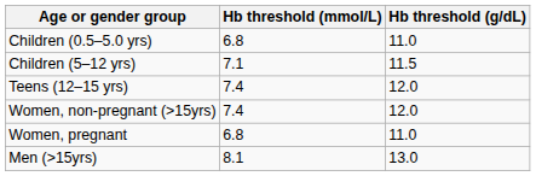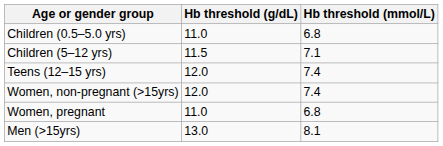 <table class="wikitable">
 <tr>
 <th>Age or gender group</th>
+<th>Hb threshold (g/dL)</th>
 <th>Hb threshold (mmol/L)</th>
-<th>Hb threshold (g/dL)</th>
 </tr>
 <tr>
 <td>Children (0.5–5.0 yrs)</td>
+<td>11.0</td>
 <td>6.8</td>
-<td>11.0</td>
 </tr>
 <tr>
 <td>Children (5–12 yrs)</td>
+<td>11.5</td>
 <td>7.1</td>
-<td>11.5</td>
 </tr>
 <tr>
 <td>Teens (12–15 yrs)</td>
+<td>12.0</td>
 <td>7.4</td>
-<td>12.0</td>
 </tr>
 <tr>
 <td>Women, non-pregnant (>15yrs)</td>
+<td>12.0</td>
 <td>7.4</td>
-<td>12.0</td>
 </tr>
 <tr>
 <td>Women, pregnant</td>
+<td>11.0</td>
 <td>6.8</td>
-<td>11.0</td>
 </tr>
 <tr>
 <td>Men (>15yrs)</td>
+<td>13.0</td>
 <td>8.1</td>
-<td>13.0</td>
 </tr>
 </table>
